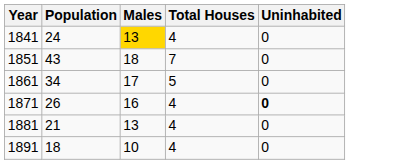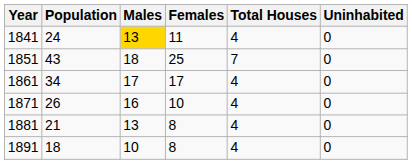 <table class="wikitable">
 <tr>
 <th>Year</th>
 <th>Population</th>
 <th>Males</th>
+<th>Females</th>
 <th>Total Houses</th>
 <th>Uninhabited</th>
 </tr>
 <tr>
 <td>1841</td>
 <td>24</td>
 <td style="background: gold;">13</td>
+<td>11</td>
 <td>4</td>
 <td>0</td>
 </tr>
 <tr>
 <td>1851</td>
 <td>43</td>
 <td>18</td>
+<td>25</td>
 <td>7</td>
 <td>0</td>
 </tr>
 <tr>
 <td>1861</td>
 <td>34</td>
 <td>17</td>
-<td>5</td>
+<td>17</td>
+<td>4</td>
 <td>0</td>
 </tr>
 <tr>
 <td>1871</td>
 <td>26</td>
 <td>16</td>
+<td>10</td>
 <td>4</td>
-<td><strong>0</strong></td>
+<td>0</td>
 </tr>
 <tr>
 <td>1881</td>
 <td>21</td>
 <td>13</td>
+<td>8</td>
 <td>4</td>
 <td>0</td>
 </tr>
 <tr>
 <td>1891</td>
 <td>18</td>
 <td>10</td>
+<td>8</td>
 <td>4</td>
 <td>0</td>
 </tr>
 </table>
